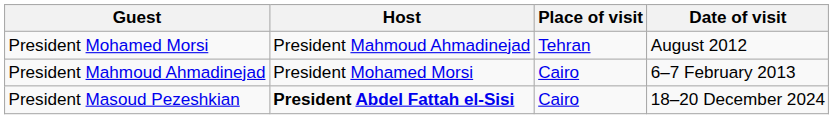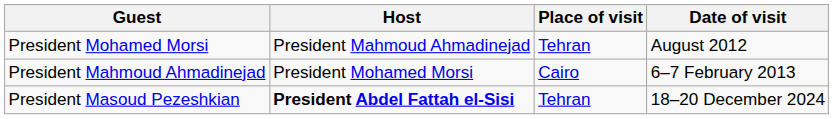 <table class="wikitable" border="1">
 <tr>
 <th>Guest</th>
 <th>Host</th>
 <th>Place of visit</th>
 <th>Date of visit</th>
 </tr>
 <tr>
 <td> President <a href='#'>Mohamed Morsi</a></td>
 <td> President <a href='#'>Mahmoud Ahmadinejad</a></td>
 <td><a href='#'>Tehran</a></td>
 <td>August 2012</td>
 </tr>
 <tr>
 <td> President <a href='#'>Mahmoud Ahmadinejad</a></td>
 <td> President <a href='#'>Mohamed Morsi</a></td>
 <td><a href='#'>Cairo</a></td>
 <td>6–7 February 2013</td>
 </tr>
 <tr>
 <td> President <a href='#'>Masoud Pezeshkian</a></td>
 <td><strong> President <a href='#'>Abdel Fattah el-Sisi</a></strong></td>
-<td><a href='#'>Cairo</a></td>
+<td><a href='#'>Tehran</a></td>
 <td>18–20 December 2024</td>
 </tr>
 </table>
